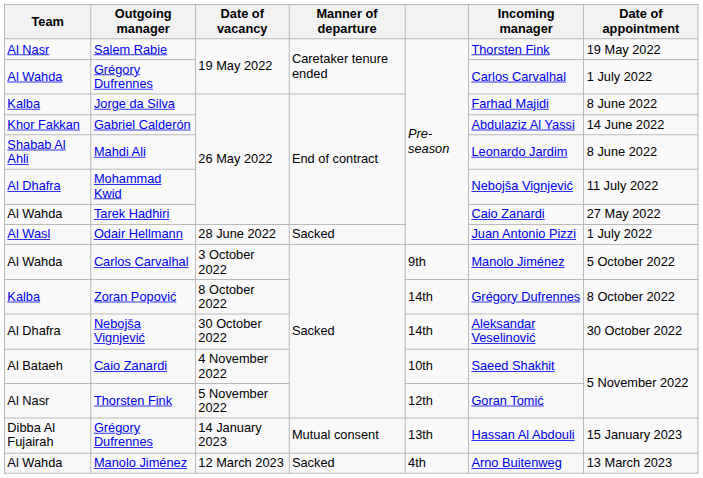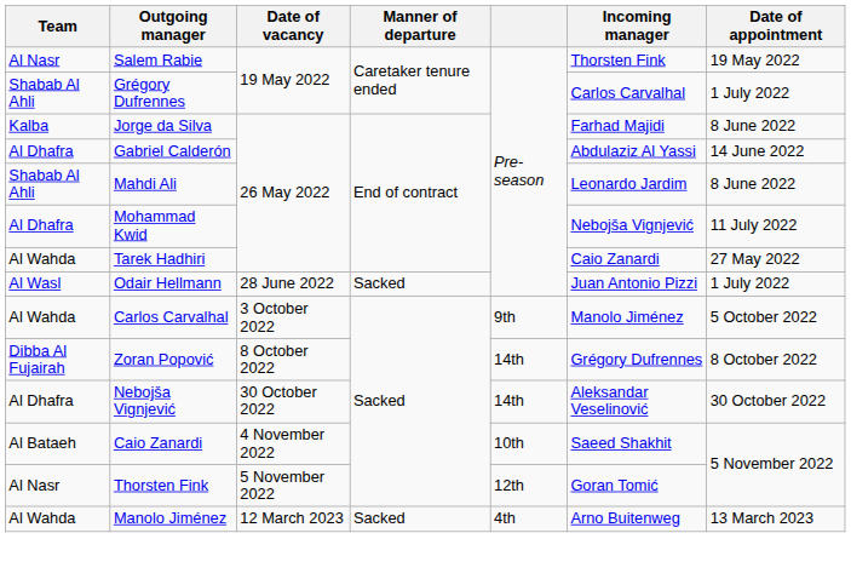 <table class="wikitable">
 <tr>
 <th>Team</th>
 <th>Outgoing manager</th>
 <th>Date of vacancy</th>
 <th>Manner of departure</th>
 <th></th>
 <th>Incoming manager</th>
 <th>Date of appointment</th>
 </tr>
 <tr>
 <td><a href='#'>Al Nasr</a></td>
 <td> <a href='#'>Salem Rabie</a></td>
 <td rowspan=2>19 May 2022</td>
 <td rowspan=2>Caretaker tenure ended</td>
 <td rowspan=8><em>Pre-season</em></td>
 <td> <a href='#'>Thorsten Fink</a></td>
 <td>19 May 2022</td>
 </tr>
 <tr>
-<td><a href='#'>Al Wahda</a></td>
+<td><a href='#'>Shabab Al Ahli</a></td>
 <td> <a href='#'>Grégory Dufrennes</a></td>
 <td> <a href='#'>Carlos Carvalhal</a></td>
 <td>1 July 2022</td>
 </tr>
 <tr>
 <td><a href='#'>Kalba</a></td>
 <td> <a href='#'>Jorge da Silva</a></td>
 <td rowspan=5>26 May 2022</td>
 <td rowspan=5>End of contract</td>
 <td> <a href='#'>Farhad Majidi</a></td>
 <td>8 June 2022</td>
 </tr>
 <tr>
-<td><a href='#'>Khor Fakkan</a></td>
+<td><a href='#'>Al Dhafra</a></td>
 <td> <a href='#'>Gabriel Calderón</a></td>
 <td> <a href='#'>Abdulaziz Al Yassi</a></td>
 <td>14 June 2022</td>
 </tr>
 <tr>
 <td><a href='#'>Shabab Al Ahli</a></td>
 <td> <a href='#'>Mahdi Ali</a></td>
 <td> <a href='#'>Leonardo Jardim</a></td>
 <td>8 June 2022</td>
 </tr>
 <tr>
 <td><a href='#'>Al Dhafra</a></td>
 <td> <a href='#'>Mohammad Kwid</a></td>
 <td> <a href='#'>Nebojša Vignjević</a></td>
 <td>11 July 2022</td>
 </tr>
 <tr>
 <td>Al Wahda</td>
 <td> <a href='#'>Tarek Hadhiri</a></td>
 <td> <a href='#'>Caio Zanardi</a></td>
 <td>27 May 2022</td>
 </tr>
 <tr>
 <td><a href='#'>Al Wasl</a></td>
 <td> <a href='#'>Odair Hellmann</a></td>
 <td>28 June 2022</td>
 <td>Sacked</td>
 <td> <a href='#'>Juan Antonio Pizzi</a></td>
 <td>1 July 2022</td>
 </tr>
 <tr>
 <td>Al Wahda</td>
 <td> <a href='#'>Carlos Carvalhal</a></td>
 <td>3 October 2022</td>
 <td rowspan=5>Sacked</td>
 <td>9th</td>
 <td> <a href='#'>Manolo Jiménez</a></td>
 <td>5 October 2022</td>
 </tr>
 <tr>
-<td><a href='#'>Kalba</a></td>
+<td><a href='#'>Dibba Al Fujairah</a></td>
 <td> <a href='#'>Zoran Popović</a></td>
 <td>8 October 2022</td>
 <td>14th</td>
 <td> <a href='#'>Grégory Dufrennes</a></td>
 <td>8 October 2022</td>
 </tr>
 <tr>
 <td>Al Dhafra</td>
 <td> <a href='#'>Nebojša Vignjević</a></td>
 <td>30 October 2022</td>
 <td>14th</td>
 <td> <a href='#'>Aleksandar Veselinović</a></td>
 <td>30 October 2022</td>
 </tr>
 <tr>
 <td>Al Bataeh</td>
 <td> <a href='#'>Caio Zanardi</a></td>
 <td>4 November 2022</td>
 <td>10th</td>
 <td> <a href='#'>Saeed Shakhit</a></td>
 <td rowspan=2>5 November 2022</td>
 </tr>
 <tr>
 <td>Al Nasr</td>
 <td> <a href='#'>Thorsten Fink</a></td>
 <td>5 November 2022</td>
 <td>12th</td>
 <td> <a href='#'>Goran Tomić</a></td>
 </tr>
 <tr>
-<td>Dibba Al Fujairah</td>
-<td> <a href='#'>Grégory Dufrennes</a></td>
-<td>14 January 2023</td>
-<td>Mutual consent</td>
-<td>13th</td>
-<td> <a href='#'>Hassan Al Abdouli</a></td>
-<td>15 January 2023</td>
-</tr>
-<tr>
 <td>Al Wahda</td>
 <td> <a href='#'>Manolo Jiménez</a></td>
 <td>12 March 2023</td>
 <td>Sacked</td>
 <td>4th</td>
 <td> <a href='#'>Arno Buitenweg</a></td>
 <td>13 March 2023</td>
 </tr>
 </table>
